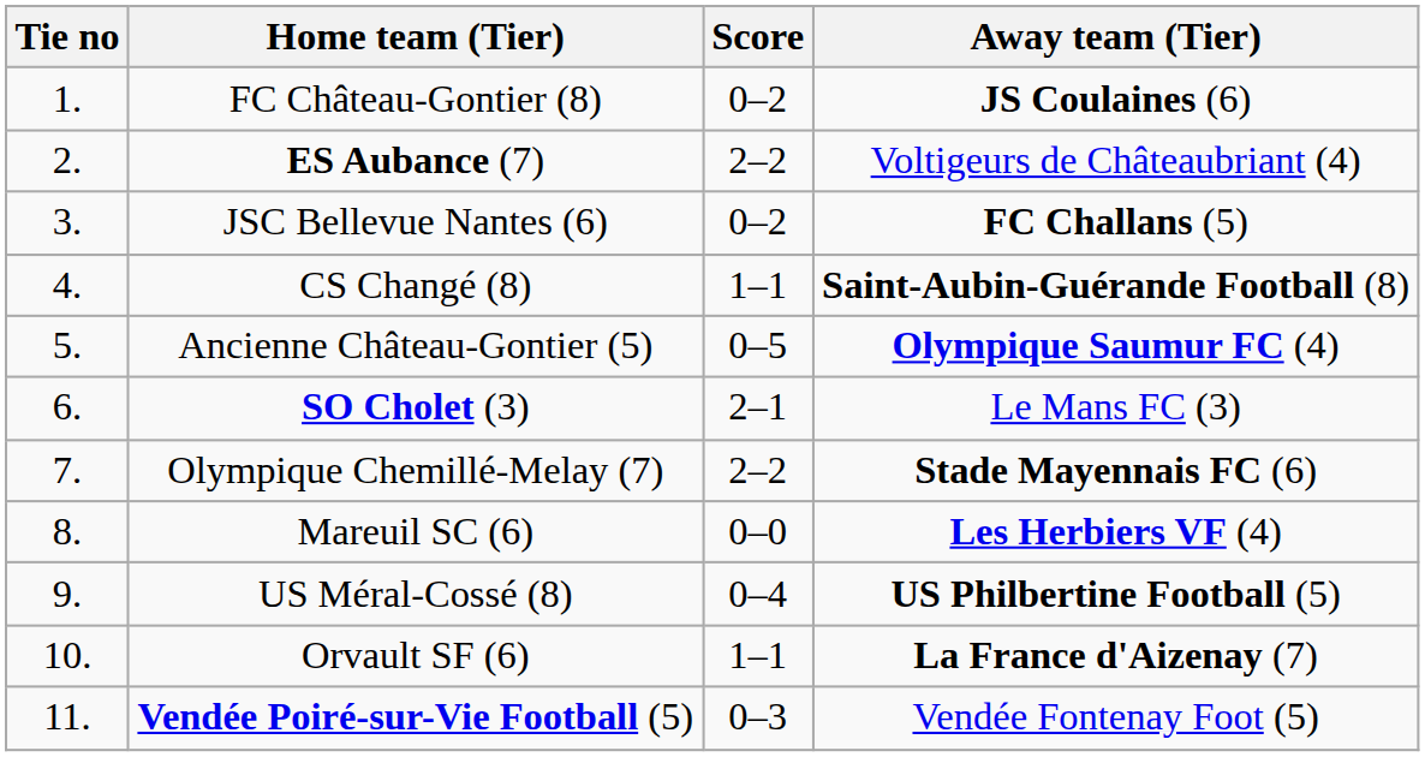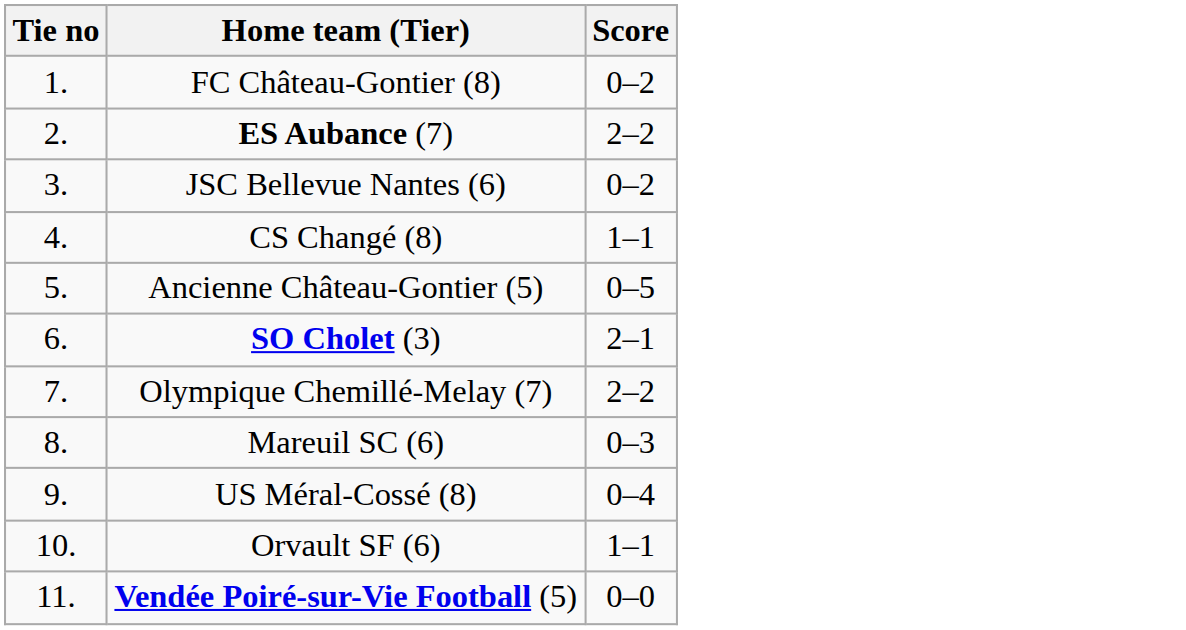 <table class="wikitable" style="text-align: center">
 <tr>
 <th>Tie no</th>
 <th>Home team (Tier)</th>
 <th>Score</th>
-<th>Away team (Tier)</th>
 </tr>
 <tr>
 <td>1.</td>
 <td>FC Château-Gontier (8)</td>
 <td>0–2</td>
-<td><strong>JS Coulaines</strong> (6)</td>
 </tr>
 <tr>
 <td>2.</td>
 <td><strong>ES Aubance</strong> (7)</td>
 <td>2–2 </td>
-<td><a href='#'>Voltigeurs de Châteaubriant</a> (4)</td>
 </tr>
 <tr>
 <td>3.</td>
 <td>JSC Bellevue Nantes (6)</td>
 <td>0–2</td>
-<td><strong>FC Challans</strong> (5)</td>
 </tr>
 <tr>
 <td>4.</td>
 <td>CS Changé (8)</td>
 <td>1–1 </td>
-<td><strong>Saint-Aubin-Guérande Football</strong> (8)</td>
 </tr>
 <tr>
 <td>5.</td>
 <td>Ancienne Château-Gontier (5)</td>
 <td>0–5</td>
-<td><strong><a href='#'>Olympique Saumur FC</a></strong> (4)</td>
 </tr>
 <tr>
 <td>6.</td>
 <td><strong><a href='#'>SO Cholet</a></strong> (3)</td>
 <td>2–1</td>
-<td><a href='#'>Le Mans FC</a> (3)</td>
 </tr>
 <tr>
 <td>7.</td>
 <td>Olympique Chemillé-Melay (7)</td>
 <td>2–2 </td>
-<td><strong>Stade Mayennais FC</strong> (6)</td>
 </tr>
 <tr>
 <td>8.</td>
 <td>Mareuil SC (6)</td>
-<td>0–0 </td>
-<td><strong><a href='#'>Les Herbiers VF</a></strong> (4)</td>
+<td>0–3</td>
 </tr>
 <tr>
 <td>9.</td>
 <td>US Méral-Cossé (8)</td>
 <td>0–4</td>
-<td><strong>US Philbertine Football</strong> (5)</td>
 </tr>
 <tr>
 <td>10.</td>
 <td>Orvault SF (6)</td>
 <td>1–1 </td>
-<td><strong>La France d'Aizenay</strong> (7)</td>
 </tr>
 <tr>
 <td>11.</td>
 <td><strong><a href='#'>Vendée Poiré-sur-Vie Football</a></strong> (5)</td>
-<td>0–3</td>
-<td><a href='#'>Vendée Fontenay Foot</a> (5)</td>
+<td>0–0 </td>
 </tr>
 </table>
